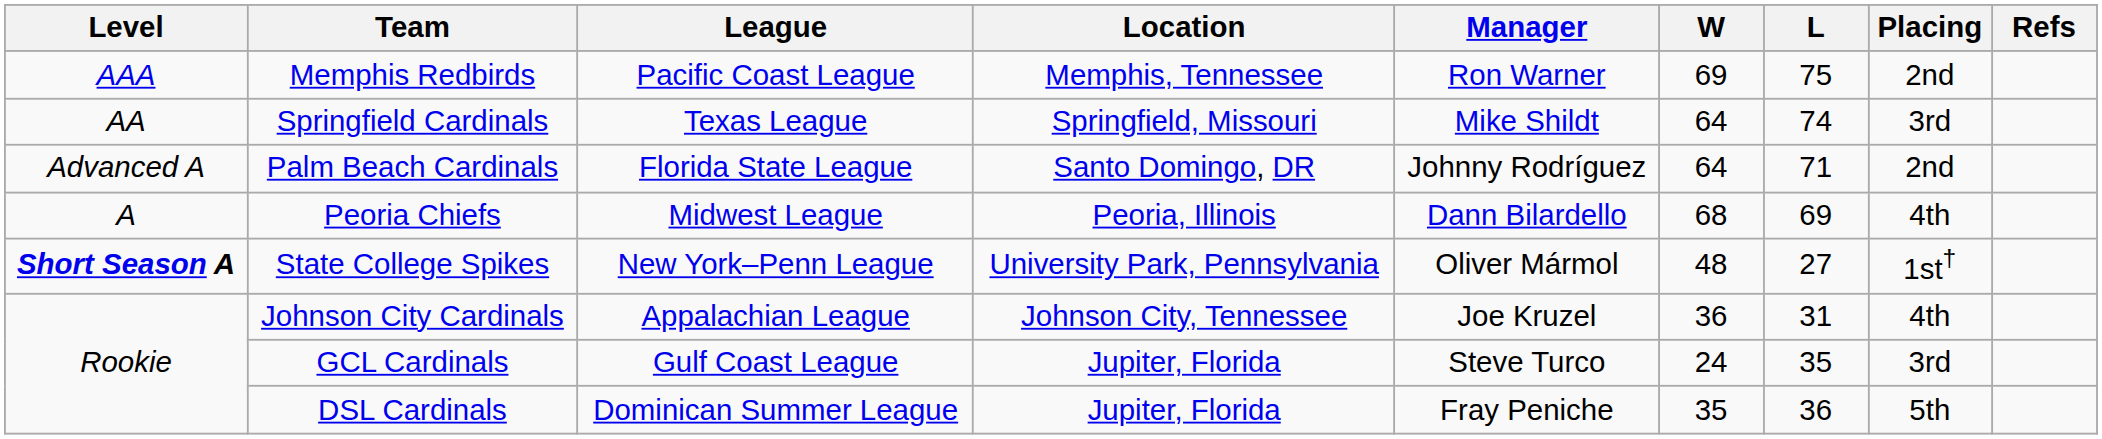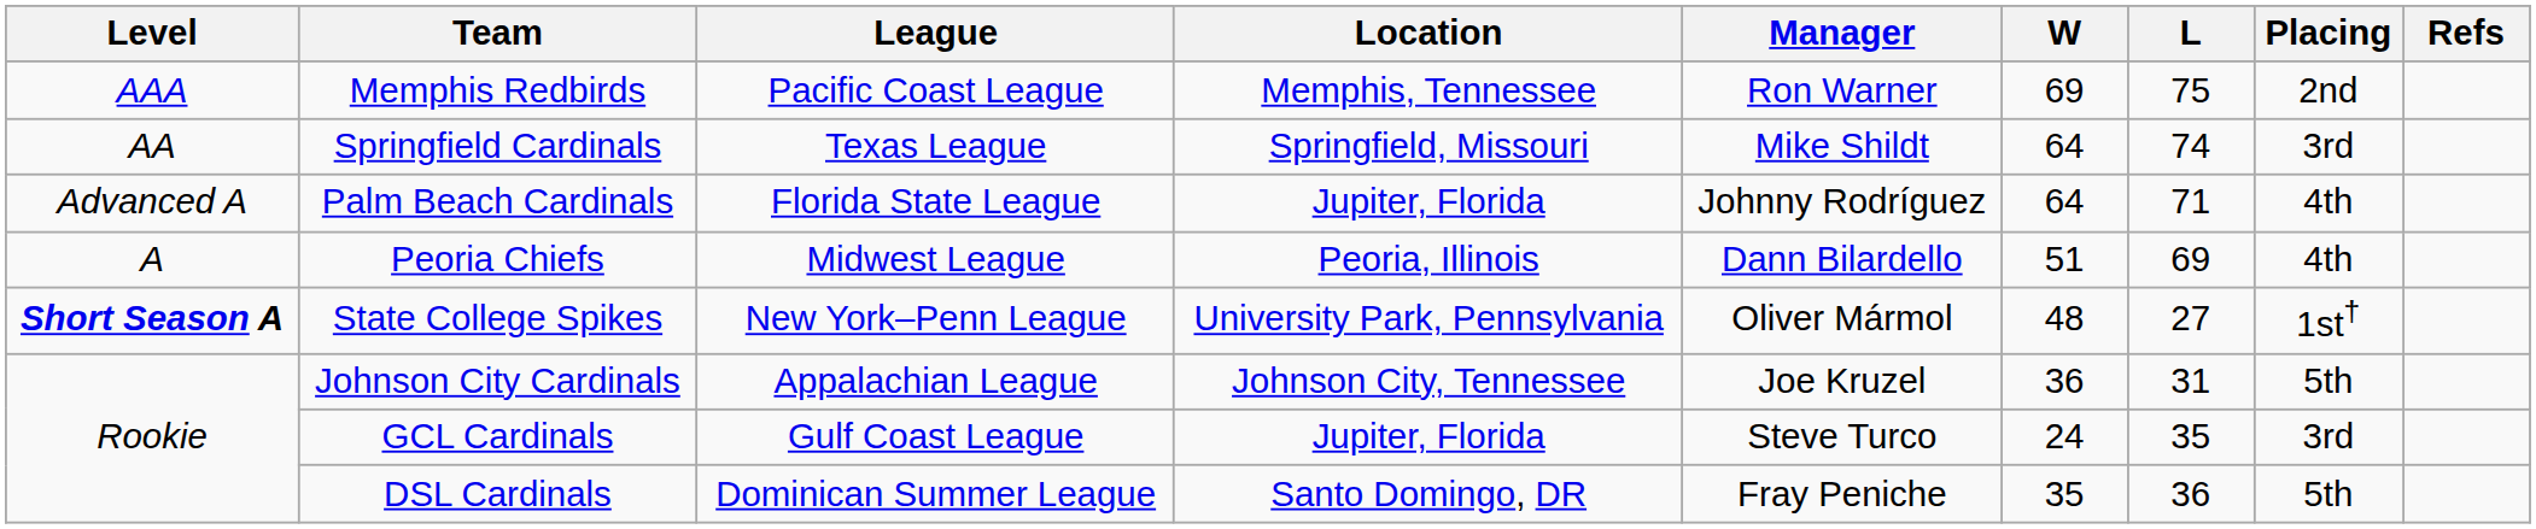 <table class="wikitable" style="width:90%; text-align:center;">
 <tr>
 <th>Level</th>
 <th>Team</th>
 <th>League</th>
 <th>Location</th>
 <th><a href='#'>Manager</a></th>
 <th style="width:5%;">W</th>
 <th style="width:5%;">L</th>
 <th>Placing</th>
 <th style="width:5%;">Refs</th>
 </tr>
 <tr>
 <td><em><a href='#'>AAA</a></em></td>
 <td><a href='#'>Memphis Redbirds</a></td>
 <td><a href='#'>Pacific Coast League</a></td>
 <td><a href='#'>Memphis, Tennessee</a></td>
 <td><a href='#'>Ron Warner</a></td>
 <td>69</td>
 <td>75</td>
 <td>2nd</td>
 <td></td>
 </tr>
 <tr>
 <td><em>AA</em></td>
 <td><a href='#'>Springfield Cardinals</a></td>
 <td><a href='#'>Texas League</a></td>
 <td><a href='#'>Springfield, Missouri</a></td>
 <td><a href='#'>Mike Shildt</a></td>
 <td>64</td>
 <td>74</td>
 <td>3rd</td>
 <td></td>
 </tr>
 <tr>
 <td><em>Advanced A</em></td>
 <td><a href='#'>Palm Beach Cardinals</a></td>
 <td><a href='#'>Florida State League</a></td>
-<td><a href='#'>Santo Domingo</a>, <a href='#'>DR</a></td>
+<td><a href='#'>Jupiter, Florida</a></td>
 <td>Johnny Rodríguez</td>
 <td>64</td>
 <td>71</td>
-<td>2nd</td>
+<td>4th</td>
 <td></td>
 </tr>
 <tr>
 <td><em>A</em></td>
 <td><a href='#'>Peoria Chiefs</a></td>
 <td><a href='#'>Midwest League</a></td>
 <td><a href='#'>Peoria, Illinois</a></td>
 <td><a href='#'>Dann Bilardello</a></td>
-<td>68</td>
+<td>51</td>
 <td>69</td>
 <td>4th</td>
 <td></td>
 </tr>
 <tr>
 <td><strong><em><a href='#'>Short Season</a> A</em></strong></td>
 <td><a href='#'>State College Spikes</a></td>
 <td><a href='#'>New York–Penn League</a></td>
 <td><a href='#'>University Park, Pennsylvania</a></td>
 <td>Oliver Mármol</td>
 <td>48</td>
 <td>27</td>
 <td>1st<sup>†</sup></td>
 <td></td>
 </tr>
 <tr>
 <td rowspan=3><em>Rookie</em></td>
 <td><a href='#'>Johnson City Cardinals</a></td>
 <td><a href='#'>Appalachian League</a></td>
 <td><a href='#'>Johnson City, Tennessee</a></td>
 <td>Joe Kruzel</td>
 <td>36</td>
 <td>31</td>
-<td>4th</td>
+<td>5th</td>
 <td></td>
 </tr>
 <tr>
 <td><a href='#'>GCL Cardinals</a></td>
 <td><a href='#'>Gulf Coast League</a></td>
 <td><a href='#'>Jupiter, Florida</a></td>
 <td>Steve Turco</td>
 <td>24</td>
 <td>35</td>
 <td>3rd</td>
 <td></td>
 </tr>
 <tr>
 <td><a href='#'>DSL Cardinals</a></td>
 <td><a href='#'>Dominican Summer League</a></td>
-<td><a href='#'>Jupiter, Florida</a></td>
+<td><a href='#'>Santo Domingo</a>, <a href='#'>DR</a></td>
 <td>Fray Peniche</td>
 <td>35</td>
 <td>36</td>
 <td>5th</td>
 <td></td>
 </tr>
 </table>
